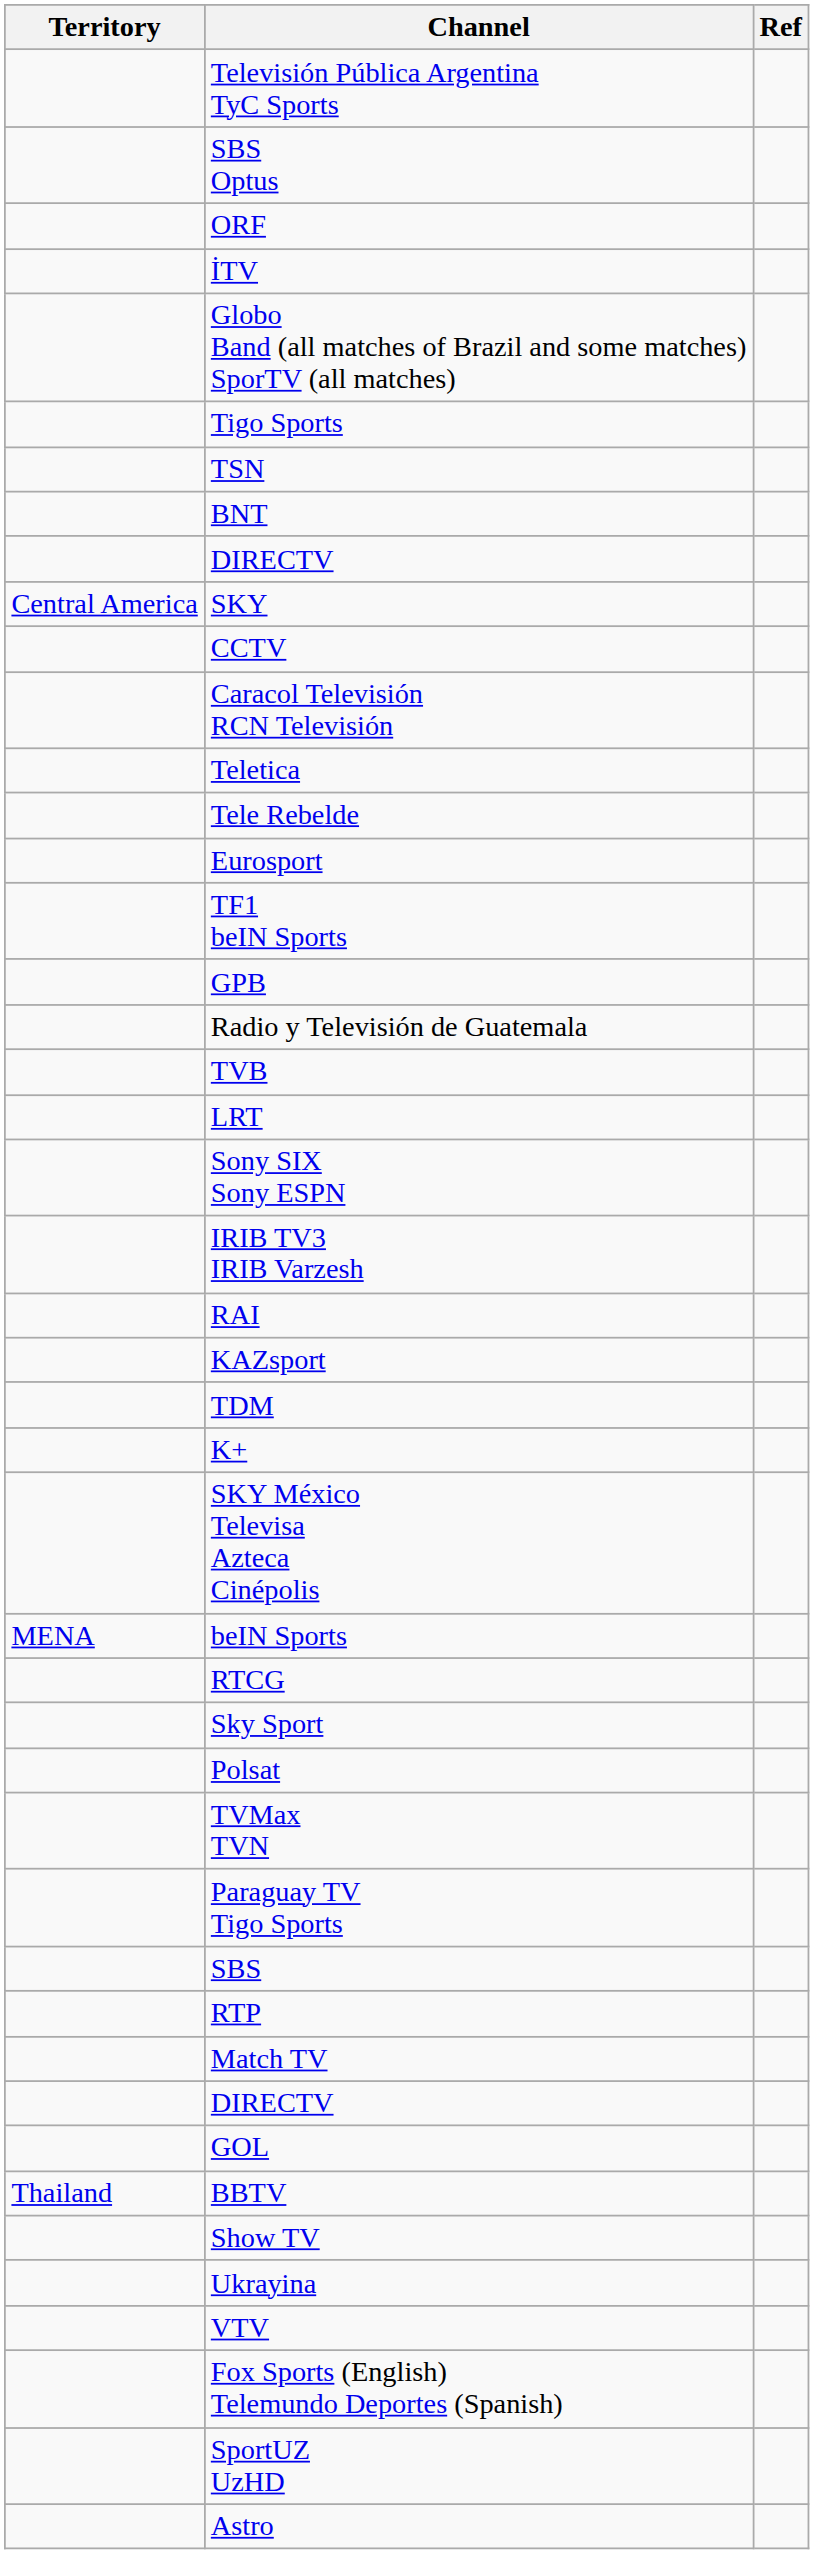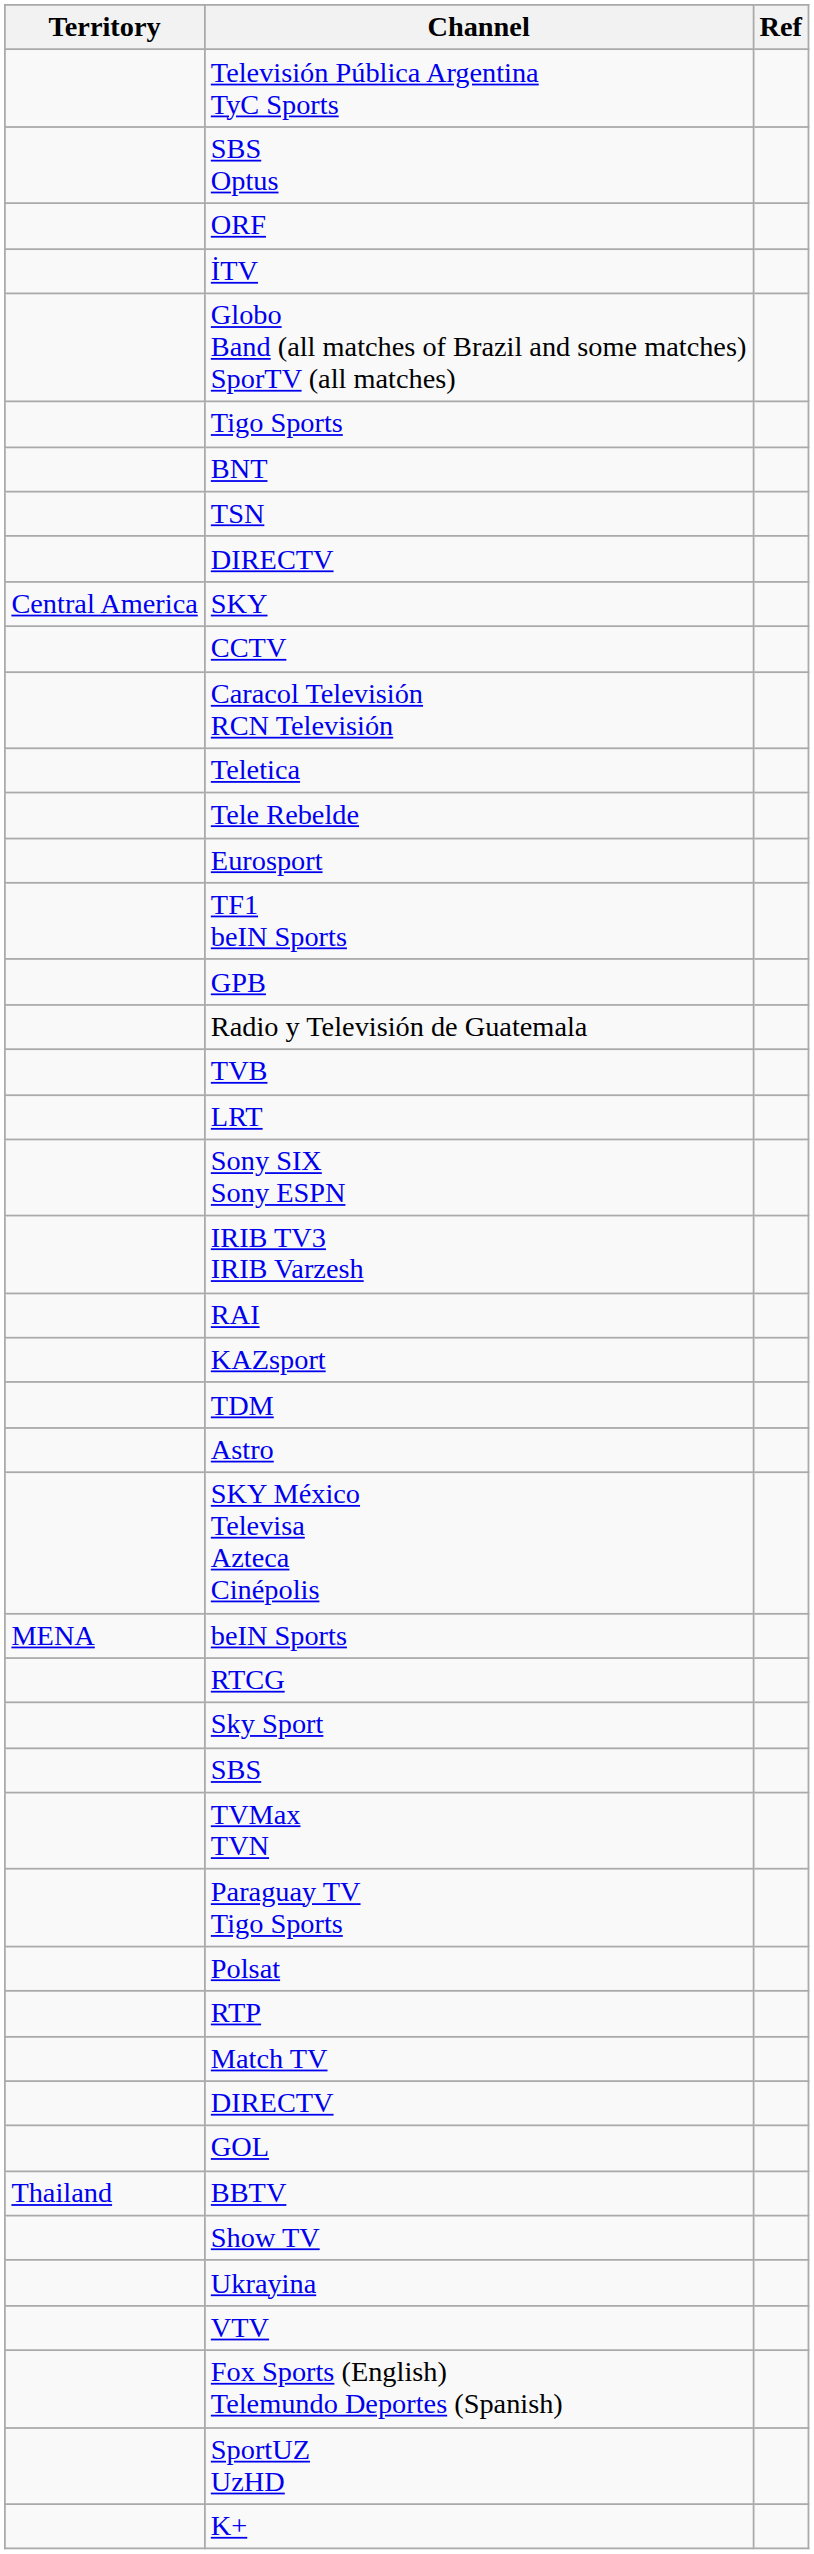 <table class="wikitable">
 <tr>
 <th>Territory</th>
 <th>Channel</th>
 <th>Ref</th>
 </tr>
 <tr>
 <td></td>
 <td><a href='#'>Televisión Pública Argentina</a><br><a href='#'>TyC Sports</a></td>
 <td></td>
 </tr>
 <tr>
 <td></td>
 <td><a href='#'>SBS</a><br><a href='#'>Optus</a></td>
 <td></td>
 </tr>
 <tr>
 <td></td>
 <td><a href='#'>ORF</a></td>
 <td></td>
 </tr>
 <tr>
 <td></td>
 <td><a href='#'>İTV</a></td>
 <td></td>
 </tr>
 <tr>
 <td></td>
 <td><a href='#'>Globo</a><br><a href='#'>Band</a> (all matches of Brazil and some matches)<br><a href='#'>SporTV</a> (all matches)</td>
 <td></td>
 </tr>
 <tr>
 <td></td>
 <td><a href='#'>Tigo Sports</a></td>
 <td></td>
 </tr>
 <tr>
 <td></td>
-<td><a href='#'>TSN</a></td>
+<td><a href='#'>BNT</a></td>
 <td></td>
 </tr>
 <tr>
 <td></td>
-<td><a href='#'>BNT</a></td>
+<td><a href='#'>TSN</a></td>
 <td></td>
 </tr>
 <tr>
 <td></td>
 <td><a href='#'>DIRECTV</a></td>
 <td></td>
 </tr>
 <tr>
 <td> <a href='#'>Central America</a></td>
 <td><a href='#'>SKY</a></td>
 <td></td>
 </tr>
 <tr>
 <td></td>
 <td><a href='#'>CCTV</a></td>
 <td></td>
 </tr>
 <tr>
 <td></td>
 <td><a href='#'>Caracol Televisión</a><br><a href='#'>RCN Televisión</a></td>
 <td></td>
 </tr>
 <tr>
 <td></td>
 <td><a href='#'>Teletica</a></td>
 <td></td>
 </tr>
 <tr>
 <td></td>
 <td><a href='#'>Tele Rebelde</a></td>
 <td></td>
 </tr>
 <tr>
 <td></td>
 <td><a href='#'>Eurosport</a></td>
 <td></td>
 </tr>
 <tr>
 <td></td>
 <td><a href='#'>TF1</a><br><a href='#'>beIN Sports</a></td>
 <td></td>
 </tr>
 <tr>
 <td></td>
 <td><a href='#'>GPB</a></td>
 <td></td>
 </tr>
 <tr>
 <td></td>
 <td>Radio y Televisión de Guatemala</td>
 <td></td>
 </tr>
 <tr>
 <td></td>
 <td><a href='#'>TVB</a></td>
 <td></td>
 </tr>
 <tr>
 <td></td>
 <td><a href='#'>LRT</a></td>
 <td></td>
 </tr>
 <tr>
 <td></td>
 <td><a href='#'>Sony SIX</a><br><a href='#'>Sony ESPN</a></td>
 <td></td>
 </tr>
 <tr>
 <td></td>
 <td><a href='#'>IRIB TV3</a><br><a href='#'>IRIB Varzesh</a></td>
 <td></td>
 </tr>
 <tr>
 <td></td>
 <td><a href='#'>RAI</a></td>
 <td></td>
 </tr>
 <tr>
 <td></td>
 <td><a href='#'>KAZsport</a></td>
 <td></td>
 </tr>
 <tr>
 <td></td>
 <td><a href='#'>TDM</a></td>
 <td></td>
 </tr>
 <tr>
 <td></td>
-<td><a href='#'>K+</a></td>
+<td><a href='#'>Astro</a></td>
 <td></td>
 </tr>
 <tr>
 <td></td>
 <td><a href='#'>SKY México</a><br><a href='#'>Televisa</a><br><a href='#'>Azteca</a><br><a href='#'>Cinépolis</a></td>
 <td></td>
 </tr>
 <tr>
 <td> <a href='#'>MENA</a></td>
 <td><a href='#'>beIN Sports</a></td>
 <td></td>
 </tr>
 <tr>
 <td></td>
 <td><a href='#'>RTCG</a></td>
 <td></td>
 </tr>
 <tr>
 <td></td>
 <td><a href='#'>Sky Sport</a></td>
 <td></td>
 </tr>
 <tr>
 <td></td>
-<td><a href='#'>Polsat</a></td>
+<td><a href='#'>SBS</a></td>
 <td></td>
 </tr>
 <tr>
 <td></td>
 <td><a href='#'>TVMax</a><br><a href='#'>TVN</a></td>
 <td></td>
 </tr>
 <tr>
 <td></td>
 <td><a href='#'>Paraguay TV</a><br><a href='#'>Tigo Sports</a></td>
 <td></td>
 </tr>
 <tr>
 <td></td>
-<td><a href='#'>SBS</a></td>
+<td><a href='#'>Polsat</a></td>
 <td></td>
 </tr>
 <tr>
 <td></td>
 <td><a href='#'>RTP</a></td>
 <td></td>
 </tr>
 <tr>
 <td></td>
 <td><a href='#'>Match TV</a></td>
 <td></td>
 </tr>
 <tr>
 <td></td>
 <td><a href='#'>DIRECTV</a></td>
 <td></td>
 </tr>
 <tr>
 <td></td>
 <td><a href='#'>GOL</a></td>
 <td></td>
 </tr>
 <tr>
 <td> <a href='#'>Thailand</a></td>
 <td><a href='#'>BBTV</a></td>
 <td></td>
 </tr>
 <tr>
 <td></td>
 <td><a href='#'>Show TV</a></td>
 <td></td>
 </tr>
 <tr>
 <td></td>
 <td><a href='#'>Ukrayina</a></td>
 <td></td>
 </tr>
 <tr>
 <td></td>
 <td><a href='#'>VTV</a></td>
 <td></td>
 </tr>
 <tr>
 <td></td>
 <td><a href='#'>Fox Sports</a> (English)<br><a href='#'>Telemundo Deportes</a> (Spanish)</td>
 <td></td>
 </tr>
 <tr>
 <td></td>
 <td><a href='#'>SportUZ</a><br><a href='#'>UzHD</a></td>
 <td></td>
 </tr>
 <tr>
 <td></td>
-<td><a href='#'>Astro</a></td>
+<td><a href='#'>K+</a></td>
 <td></td>
 </tr>
 </table>
